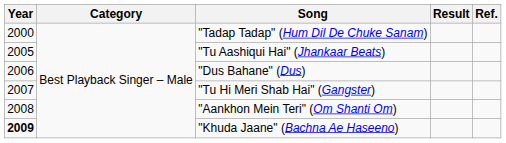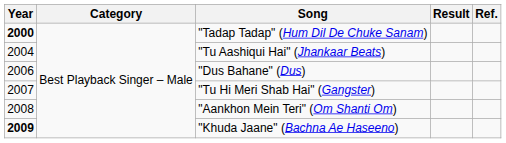 <table class="wikitable">
 <tr>
 <th>Year</th>
 <th>Category</th>
 <th>Song</th>
 <th>Result</th>
 <th>Ref.</th>
 </tr>
 <tr>
-<td>2000</td>
+<td><strong>2000</strong></td>
 <td rowspan="6">Best Playback Singer – Male</td>
 <td>"Tadap Tadap" (<em><a href='#'>Hum Dil De Chuke Sanam</a></em>)</td>
 <td></td>
 <td></td>
 </tr>
 <tr>
-<td>2005</td>
+<td>2004</td>
 <td>"Tu Aashiqui Hai" (<em><a href='#'>Jhankaar Beats</a></em>)</td>
 <td></td>
 <td></td>
 </tr>
 <tr>
 <td>2006</td>
 <td>"Dus Bahane" (<em><a href='#'>Dus</a></em>)</td>
 <td></td>
 <td></td>
 </tr>
 <tr>
 <td>2007</td>
 <td>"Tu Hi Meri Shab Hai" (<em><a href='#'>Gangster</a></em>)</td>
 <td></td>
 <td></td>
 </tr>
 <tr>
 <td>2008</td>
 <td>"Aankhon Mein Teri" (<em><a href='#'>Om Shanti Om</a></em>)</td>
 <td></td>
 <td></td>
 </tr>
 <tr>
 <td><strong>2009</strong></td>
 <td>"Khuda Jaane" (<em><a href='#'>Bachna Ae Haseeno</a></em>)</td>
 <td></td>
 <td></td>
 </tr>
 </table>
